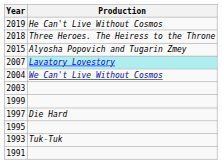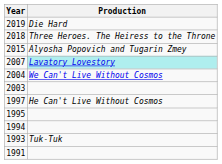 <table class="wikitable">
 <tr>
 <th>Year</th>
 <th>Production</th>
 </tr>
 <tr>
 <td>2019</td>
-<td><em>He Can't Live Without Cosmos</em></td>
+<td><em>Die Hard</em></td>
 </tr>
 <tr>
 <td>2018</td>
 <td><em>Three Heroes. The Heiress to the Throne</em></td>
 </tr>
 <tr>
 <td>2015</td>
 <td><em>Alyosha Popovich and Tugarin Zmey</em></td>
 </tr>
 <tr>
 <td>2007</td>
 <td style="background: paleturquoise;"><em><a href='#'>Lavatory Lovestory</a></em></td>
 </tr>
 <tr>
 <td>2004</td>
 <td><em><a href='#'>We Can't Live Without Cosmos</a></em></td>
 </tr>
 <tr>
 <td>2003</td>
 <td></td>
 </tr>
 <tr>
-<td>1999</td>
+<td>1997</td>
+<td><em>He Can't Live Without Cosmos</em></td>
+</tr>
+<tr>
+<td>1995</td>
 <td></td>
 </tr>
 <tr>
-<td>1997</td>
-<td><em>Die Hard</em></td>
-</tr>
-<tr>
-<td>1995</td>
+<td>1994</td>
 <td></td>
 </tr>
 <tr>
 <td>1993</td>
 <td><em>Tuk-Tuk</em></td>
 </tr>
 <tr>
 <td>1991</td>
 <td></td>
 </tr>
 </table>
